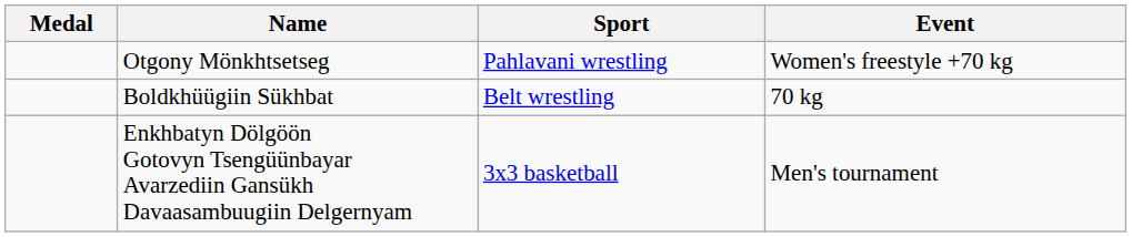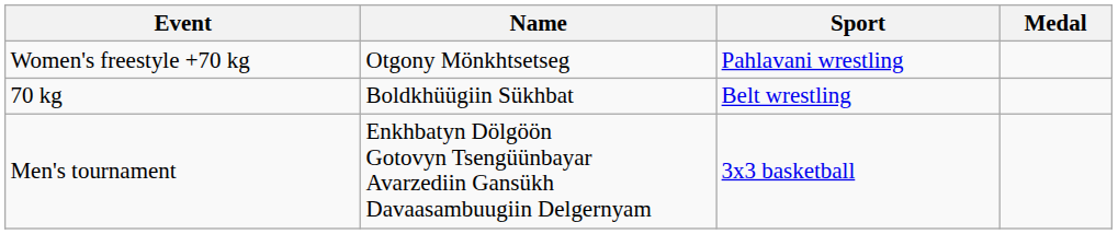 <table class="wikitable sortable" style="text-align:left;">
 <tr>
-<th width="70">Medal</th>
+<th width="240">Event</th>
 <th width="240">Name</th>
 <th width="190">Sport</th>
-<th width="240">Event</th>
+<th width="70">Medal</th>
 </tr>
 <tr>
-<td></td>
+<td>Women's freestyle +70 kg</td>
 <td>Otgony Mönkhtsetseg</td>
 <td><a href='#'>Pahlavani wrestling</a></td>
-<td>Women's freestyle +70 kg</td>
+<td></td>
 </tr>
 <tr>
-<td></td>
+<td>70 kg</td>
 <td>Boldkhüügiin Sükhbat</td>
 <td><a href='#'>Belt wrestling</a></td>
-<td>70 kg</td>
+<td></td>
 </tr>
 <tr>
-<td></td>
+<td>Men's tournament</td>
 <td>Enkhbatyn Dölgöön<br>Gotovyn Tsengüünbayar<br>Avarzediin Gansükh<br>Davaasambuugiin Delgernyam</td>
 <td><a href='#'>3x3 basketball</a></td>
-<td>Men's tournament</td>
+<td></td>
 </tr>
 </table>
